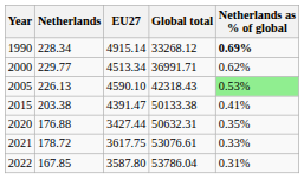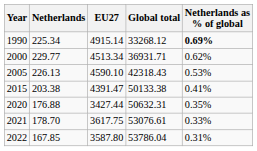 <table class="wikitable">
 <tr>
 <th>Year</th>
 <th>Netherlands</th>
 <th>EU27</th>
 <th>Global total</th>
 <th>Netherlands as<br>% of global</th>
 </tr>
 <tr>
 <td>1990</td>
-<td>228.34</td>
+<td>225.34</td>
 <td>4915.14</td>
 <td>33268.12</td>
 <td><strong>0.69%</strong></td>
 </tr>
 <tr>
 <td>2000</td>
 <td>229.77</td>
 <td>4513.34</td>
-<td>36991.71</td>
+<td>36931.71</td>
 <td>0.62%</td>
 </tr>
 <tr>
 <td>2005</td>
 <td>226.13</td>
 <td>4590.10</td>
 <td>42318.43</td>
-<td style="background: lightgreen;">0.53%</td>
+<td>0.53%</td>
 </tr>
 <tr>
 <td>2015</td>
 <td>203.38</td>
 <td>4391.47</td>
 <td>50133.38</td>
 <td>0.41%</td>
 </tr>
 <tr>
 <td>2020</td>
 <td>176.88</td>
 <td>3427.44</td>
 <td>50632.31</td>
 <td>0.35%</td>
 </tr>
 <tr>
 <td>2021</td>
-<td>178.72</td>
+<td>178.70</td>
 <td>3617.75</td>
 <td>53076.61</td>
 <td>0.33%</td>
 </tr>
 <tr>
 <td>2022</td>
 <td>167.85</td>
 <td>3587.80</td>
 <td>53786.04</td>
 <td>0.31%</td>
 </tr>
 </table>
